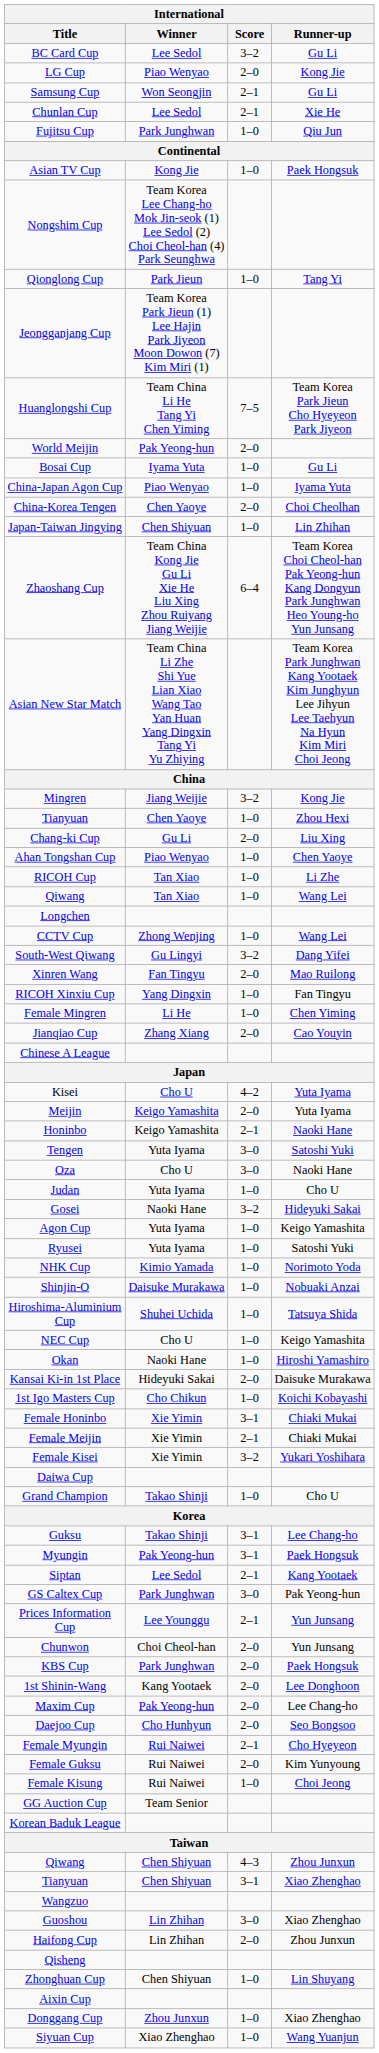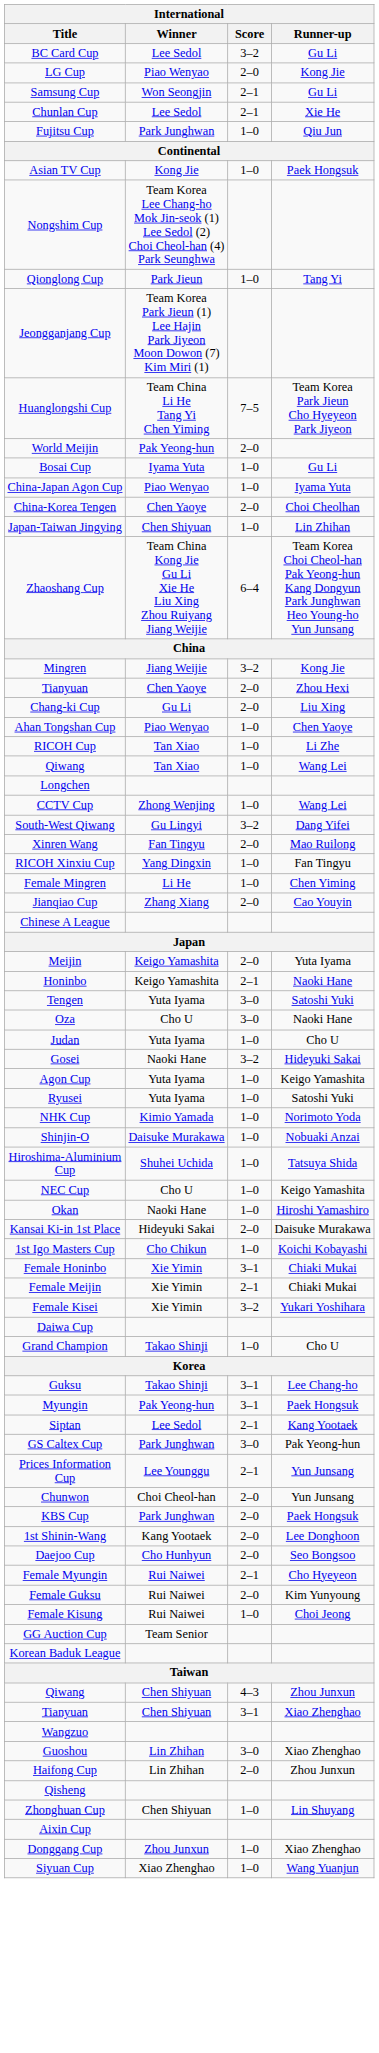 <table class="wikitable" style="text-align: center;">
 <tr>
 <th colspan=4>International</th>
 </tr>
 <tr>
 <th width=150>Title</th>
 <th width=125>Winner</th>
 <th width=50>Score</th>
 <th width=125>Runner-up</th>
 </tr>
 <tr>
 <td><a href='#'>BC Card Cup</a></td>
 <td> <a href='#'>Lee Sedol</a></td>
 <td>3–2</td>
 <td> <a href='#'>Gu Li</a></td>
 </tr>
 <tr>
 <td><a href='#'>LG Cup</a></td>
 <td> <a href='#'>Piao Wenyao</a></td>
 <td>2–0</td>
 <td> <a href='#'>Kong Jie</a></td>
 </tr>
 <tr>
 <td><a href='#'>Samsung Cup</a></td>
 <td> <a href='#'>Won Seongjin</a></td>
 <td>2–1</td>
 <td> <a href='#'>Gu Li</a></td>
 </tr>
 <tr>
 <td><a href='#'>Chunlan Cup</a></td>
 <td> <a href='#'>Lee Sedol</a></td>
 <td>2–1</td>
 <td> <a href='#'>Xie He</a></td>
 </tr>
 <tr>
 <td><a href='#'>Fujitsu Cup</a></td>
 <td> <a href='#'>Park Junghwan</a></td>
 <td>1–0</td>
 <td> <a href='#'>Qiu Jun</a></td>
 </tr>
 <tr>
 <th colspan=4>Continental</th>
 </tr>
 <tr>
 <td><a href='#'>Asian TV Cup</a></td>
 <td> <a href='#'>Kong Jie</a></td>
 <td>1–0</td>
 <td> <a href='#'>Paek Hongsuk</a></td>
 </tr>
 <tr>
 <td><a href='#'>Nongshim Cup</a></td>
 <td> Team Korea<br><a href='#'>Lee Chang-ho</a><br><a href='#'>Mok Jin-seok</a> (1)<br><a href='#'>Lee Sedol</a> (2)<br><a href='#'>Choi Cheol-han</a> (4)<br><a href='#'>Park Seunghwa</a></td>
 <td></td>
 <td></td>
 </tr>
 <tr>
 <td><a href='#'>Qionglong Cup</a></td>
 <td> <a href='#'>Park Jieun</a></td>
 <td>1–0</td>
 <td> <a href='#'>Tang Yi</a></td>
 </tr>
 <tr>
 <td><a href='#'>Jeongganjang Cup</a></td>
 <td> Team Korea<br><a href='#'>Park Jieun</a> (1)<br><a href='#'>Lee Hajin</a><br><a href='#'>Park Jiyeon</a><br><a href='#'>Moon Dowon</a> (7)<br><a href='#'>Kim Miri</a> (1)</td>
 <td></td>
 <td></td>
 </tr>
 <tr>
 <td><a href='#'>Huanglongshi Cup</a></td>
 <td> Team China<br><a href='#'>Li He</a><br><a href='#'>Tang Yi</a><br><a href='#'>Chen Yiming</a></td>
 <td>7–5</td>
 <td> Team Korea<br><a href='#'>Park Jieun</a><br><a href='#'>Cho Hyeyeon</a><br><a href='#'>Park Jiyeon</a></td>
 </tr>
 <tr>
 <td><a href='#'>World Meijin</a></td>
 <td> <a href='#'>Pak Yeong-hun</a></td>
 <td>2–0</td>
 <td></td>
 </tr>
 <tr>
 <td><a href='#'>Bosai Cup</a></td>
 <td> <a href='#'>Iyama Yuta</a></td>
 <td>1–0</td>
 <td> <a href='#'>Gu Li</a></td>
 </tr>
 <tr>
 <td><a href='#'>China-Japan Agon Cup</a></td>
 <td> <a href='#'>Piao Wenyao</a></td>
 <td>1–0</td>
 <td> <a href='#'>Iyama Yuta</a></td>
 </tr>
 <tr>
 <td><a href='#'>China-Korea Tengen</a></td>
 <td> <a href='#'>Chen Yaoye</a></td>
 <td>2–0</td>
 <td> <a href='#'>Choi Cheolhan</a></td>
 </tr>
 <tr>
 <td><a href='#'>Japan-Taiwan Jingying</a></td>
 <td> <a href='#'>Chen Shiyuan</a></td>
 <td>1–0</td>
 <td> <a href='#'>Lin Zhihan</a></td>
 </tr>
 <tr>
 <td><a href='#'>Zhaoshang Cup</a></td>
 <td> Team China<br><a href='#'>Kong Jie</a><br><a href='#'>Gu Li</a><br><a href='#'>Xie He</a><br><a href='#'>Liu Xing</a><br><a href='#'>Zhou Ruiyang</a><br><a href='#'>Jiang Weijie</a></td>
 <td>6–4</td>
 <td> Team Korea<br><a href='#'>Choi Cheol-han</a><br><a href='#'>Pak Yeong-hun</a><br><a href='#'>Kang Dongyun</a><br><a href='#'>Park Junghwan</a><br><a href='#'>Heo Young-ho</a><br><a href='#'>Yun Junsang</a></td>
 </tr>
 <tr>
-<td><a href='#'>Asian New Star Match</a></td>
-<td> Team China<br><a href='#'>Li Zhe</a><br><a href='#'>Shi Yue</a><br><a href='#'>Lian Xiao</a><br><a href='#'>Wang Tao</a><br><a href='#'>Yan Huan</a><br><a href='#'>Yang Dingxin</a><br> <a href='#'>Tang Yi</a><br><a href='#'>Yu Zhiying</a></td>
-<td></td>
-<td> Team Korea<br><a href='#'>Park Junghwan</a><br><a href='#'>Kang Yootaek</a><br><a href='#'>Kim Junghyun</a><br>Lee Jihyun<br><a href='#'>Lee Taehyun</a><br><a href='#'>Na Hyun</a><br><a href='#'>Kim Miri</a><br><a href='#'>Choi Jeong</a></td>
-</tr>
-<tr>
 <th colspan=4>China</th>
 </tr>
 <tr>
 <td><a href='#'>Mingren</a></td>
 <td><a href='#'>Jiang Weijie</a></td>
 <td>3–2</td>
 <td><a href='#'>Kong Jie</a></td>
 </tr>
 <tr>
 <td><a href='#'>Tianyuan</a></td>
 <td><a href='#'>Chen Yaoye</a></td>
-<td>1–0</td>
+<td>2–0</td>
 <td><a href='#'>Zhou Hexi</a></td>
 </tr>
 <tr>
 <td><a href='#'>Chang-ki Cup</a></td>
 <td><a href='#'>Gu Li</a></td>
 <td>2–0</td>
 <td><a href='#'>Liu Xing</a></td>
 </tr>
 <tr>
 <td><a href='#'>Ahan Tongshan Cup</a></td>
 <td><a href='#'>Piao Wenyao</a></td>
 <td>1–0</td>
 <td><a href='#'>Chen Yaoye</a></td>
 </tr>
 <tr>
 <td><a href='#'>RICOH Cup</a></td>
 <td><a href='#'>Tan Xiao</a></td>
 <td>1–0</td>
 <td><a href='#'>Li Zhe</a></td>
 </tr>
 <tr>
 <td><a href='#'>Qiwang</a></td>
 <td><a href='#'>Tan Xiao</a></td>
 <td>1–0</td>
 <td><a href='#'>Wang Lei</a></td>
 </tr>
 <tr>
 <td><a href='#'>Longchen</a></td>
 <td></td>
 <td></td>
 <td></td>
 </tr>
 <tr>
 <td><a href='#'>CCTV Cup</a></td>
 <td><a href='#'>Zhong Wenjing</a></td>
 <td>1–0</td>
 <td><a href='#'>Wang Lei</a></td>
 </tr>
 <tr>
 <td><a href='#'>South-West Qiwang</a></td>
 <td><a href='#'>Gu Lingyi</a></td>
 <td>3–2</td>
 <td><a href='#'>Dang Yifei</a></td>
 </tr>
 <tr>
 <td><a href='#'>Xinren Wang</a></td>
 <td><a href='#'>Fan Tingyu</a></td>
 <td>2–0</td>
 <td><a href='#'>Mao Ruilong</a></td>
 </tr>
 <tr>
 <td><a href='#'>RICOH Xinxiu Cup</a></td>
 <td><a href='#'>Yang Dingxin</a></td>
 <td>1–0</td>
 <td>Fan Tingyu</td>
 </tr>
 <tr>
 <td><a href='#'>Female Mingren</a></td>
 <td><a href='#'>Li He</a></td>
 <td>1–0</td>
 <td><a href='#'>Chen Yiming</a></td>
 </tr>
 <tr>
 <td><a href='#'>Jianqiao Cup</a></td>
 <td><a href='#'>Zhang Xiang</a></td>
 <td>2–0</td>
 <td><a href='#'>Cao Youyin</a></td>
 </tr>
 <tr>
 <td><a href='#'>Chinese A League</a></td>
 <td></td>
 <td></td>
 <td></td>
 </tr>
 <tr>
 <th colspan=4>Japan</th>
-</tr>
-<tr>
-<td>Kisei</td>
-<td><a href='#'>Cho U</a></td>
-<td>4–2</td>
-<td><a href='#'>Yuta Iyama</a></td>
 </tr>
 <tr>
 <td><a href='#'>Meijin</a></td>
 <td><a href='#'>Keigo Yamashita</a></td>
 <td>2–0</td>
 <td>Yuta Iyama</td>
 </tr>
 <tr>
 <td><a href='#'>Honinbo</a></td>
 <td>Keigo Yamashita</td>
 <td>2–1</td>
 <td><a href='#'>Naoki Hane</a></td>
 </tr>
 <tr>
 <td><a href='#'>Tengen</a></td>
 <td>Yuta Iyama</td>
 <td>3–0</td>
 <td><a href='#'>Satoshi Yuki</a></td>
 </tr>
 <tr>
 <td><a href='#'>Oza</a></td>
 <td>Cho U</td>
 <td>3–0</td>
 <td>Naoki Hane</td>
 </tr>
 <tr>
 <td><a href='#'>Judan</a></td>
 <td>Yuta Iyama</td>
 <td>1–0</td>
 <td>Cho U</td>
 </tr>
 <tr>
 <td><a href='#'>Gosei</a></td>
 <td>Naoki Hane</td>
 <td>3–2</td>
 <td><a href='#'>Hideyuki Sakai</a></td>
 </tr>
 <tr>
 <td><a href='#'>Agon Cup</a></td>
 <td>Yuta Iyama</td>
 <td>1–0</td>
 <td>Keigo Yamashita</td>
 </tr>
 <tr>
 <td><a href='#'>Ryusei</a></td>
 <td>Yuta Iyama</td>
 <td>1–0</td>
 <td>Satoshi Yuki</td>
 </tr>
 <tr>
 <td><a href='#'>NHK Cup</a></td>
 <td><a href='#'>Kimio Yamada</a></td>
 <td>1–0</td>
 <td><a href='#'>Norimoto Yoda</a></td>
 </tr>
 <tr>
 <td><a href='#'>Shinjin-O</a></td>
 <td><a href='#'>Daisuke Murakawa</a></td>
 <td>1–0</td>
 <td><a href='#'>Nobuaki Anzai</a></td>
 </tr>
 <tr>
 <td><a href='#'>Hiroshima-Aluminium Cup</a></td>
 <td><a href='#'>Shuhei Uchida</a></td>
 <td>1–0</td>
 <td><a href='#'>Tatsuya Shida</a></td>
 </tr>
 <tr>
 <td><a href='#'>NEC Cup</a></td>
 <td>Cho U</td>
 <td>1–0</td>
 <td>Keigo Yamashita</td>
 </tr>
 <tr>
 <td><a href='#'>Okan</a></td>
 <td>Naoki Hane</td>
 <td>1–0</td>
 <td><a href='#'>Hiroshi Yamashiro</a></td>
 </tr>
 <tr>
 <td><a href='#'>Kansai Ki-in 1st Place</a></td>
 <td>Hideyuki Sakai</td>
 <td>2–0</td>
 <td>Daisuke Murakawa</td>
 </tr>
 <tr>
 <td><a href='#'>1st Igo Masters Cup</a></td>
 <td><a href='#'>Cho Chikun</a></td>
 <td>1–0</td>
 <td><a href='#'>Koichi Kobayashi</a></td>
 </tr>
 <tr>
 <td><a href='#'>Female Honinbo</a></td>
 <td><a href='#'>Xie Yimin</a></td>
 <td>3–1</td>
 <td><a href='#'>Chiaki Mukai</a></td>
 </tr>
 <tr>
 <td><a href='#'>Female Meijin</a></td>
 <td>Xie Yimin</td>
 <td>2–1</td>
 <td>Chiaki Mukai</td>
 </tr>
 <tr>
 <td><a href='#'>Female Kisei</a></td>
 <td>Xie Yimin</td>
 <td>3–2</td>
 <td><a href='#'>Yukari Yoshihara</a></td>
 </tr>
 <tr>
 <td><a href='#'>Daiwa Cup</a></td>
 <td></td>
 <td></td>
 <td></td>
 </tr>
 <tr>
 <td><a href='#'>Grand Champion</a></td>
 <td><a href='#'>Takao Shinji</a></td>
 <td>1–0</td>
 <td>Cho U</td>
 </tr>
 <tr>
 <th colspan=4>Korea</th>
 </tr>
 <tr>
 <td><a href='#'>Guksu</a></td>
 <td><a href='#'>Takao Shinji</a></td>
 <td>3–1</td>
 <td><a href='#'>Lee Chang-ho</a></td>
 </tr>
 <tr>
 <td><a href='#'>Myungin</a></td>
 <td><a href='#'>Pak Yeong-hun</a></td>
 <td>3–1</td>
 <td><a href='#'>Paek Hongsuk</a></td>
 </tr>
 <tr>
 <td><a href='#'>Siptan</a></td>
 <td><a href='#'>Lee Sedol</a></td>
 <td>2–1</td>
 <td><a href='#'>Kang Yootaek</a></td>
 </tr>
 <tr>
 <td><a href='#'>GS Caltex Cup</a></td>
 <td><a href='#'>Park Junghwan</a></td>
 <td>3–0</td>
 <td>Pak Yeong-hun</td>
 </tr>
 <tr>
 <td><a href='#'>Prices Information Cup</a></td>
 <td><a href='#'>Lee Younggu</a></td>
 <td>2–1</td>
 <td><a href='#'>Yun Junsang</a></td>
 </tr>
 <tr>
 <td><a href='#'>Chunwon</a></td>
 <td>Choi Cheol-han</td>
 <td>2–0</td>
 <td>Yun Junsang</td>
 </tr>
 <tr>
 <td><a href='#'>KBS Cup</a></td>
 <td><a href='#'>Park Junghwan</a></td>
 <td>2–0</td>
 <td><a href='#'>Paek Hongsuk</a></td>
 </tr>
 <tr>
 <td><a href='#'>1st Shinin-Wang</a></td>
 <td>Kang Yootaek</td>
 <td>2–0</td>
 <td><a href='#'>Lee Donghoon</a></td>
 </tr>
 <tr>
-<td><a href='#'>Maxim Cup</a></td>
-<td><a href='#'>Pak Yeong-hun</a></td>
-<td>2–0</td>
-<td>Lee Chang-ho</td>
-</tr>
-<tr>
 <td><a href='#'>Daejoo Cup</a></td>
 <td><a href='#'>Cho Hunhyun</a></td>
 <td>2–0</td>
 <td><a href='#'>Seo Bongsoo</a></td>
 </tr>
 <tr>
 <td><a href='#'>Female Myungin</a></td>
 <td><a href='#'>Rui Naiwei</a></td>
 <td>2–1</td>
 <td><a href='#'>Cho Hyeyeon</a></td>
 </tr>
 <tr>
 <td><a href='#'>Female Guksu</a></td>
 <td>Rui Naiwei</td>
 <td>2–0</td>
 <td>Kim Yunyoung</td>
 </tr>
 <tr>
 <td><a href='#'>Female Kisung</a></td>
 <td>Rui Naiwei</td>
 <td>1–0</td>
 <td><a href='#'>Choi Jeong</a></td>
 </tr>
 <tr>
 <td><a href='#'>GG Auction Cup</a></td>
 <td>Team Senior</td>
 <td></td>
 <td></td>
 </tr>
 <tr>
 <td><a href='#'>Korean Baduk League</a></td>
 <td></td>
 <td></td>
 <td></td>
 </tr>
 <tr>
 <th colspan=4>Taiwan</th>
 </tr>
 <tr>
 <td><a href='#'>Qiwang</a></td>
 <td><a href='#'>Chen Shiyuan</a></td>
 <td>4–3</td>
 <td><a href='#'>Zhou Junxun</a></td>
 </tr>
 <tr>
 <td><a href='#'>Tianyuan</a></td>
 <td><a href='#'>Chen Shiyuan</a></td>
 <td>3–1</td>
 <td><a href='#'>Xiao Zhenghao</a></td>
 </tr>
 <tr>
 <td><a href='#'>Wangzuo</a></td>
 <td></td>
 <td></td>
 <td></td>
 </tr>
 <tr>
 <td><a href='#'>Guoshou</a></td>
 <td><a href='#'>Lin Zhihan</a></td>
 <td>3–0</td>
 <td>Xiao Zhenghao</td>
 </tr>
 <tr>
 <td><a href='#'>Haifong Cup</a></td>
 <td>Lin Zhihan</td>
 <td>2–0</td>
 <td>Zhou Junxun</td>
 </tr>
 <tr>
 <td><a href='#'>Qisheng</a></td>
 <td></td>
 <td></td>
 <td></td>
 </tr>
 <tr>
 <td><a href='#'>Zhonghuan Cup</a></td>
 <td>Chen Shiyuan</td>
 <td>1–0</td>
 <td><a href='#'>Lin Shuyang</a></td>
 </tr>
 <tr>
 <td><a href='#'>Aixin Cup</a></td>
 <td></td>
 <td></td>
 <td></td>
 </tr>
 <tr>
 <td><a href='#'>Donggang Cup</a></td>
 <td><a href='#'>Zhou Junxun</a></td>
 <td>1–0</td>
 <td>Xiao Zhenghao</td>
 </tr>
 <tr>
 <td><a href='#'>Siyuan Cup</a></td>
 <td>Xiao Zhenghao</td>
 <td>1–0</td>
 <td><a href='#'>Wang Yuanjun</a></td>
 </tr>
 </table>
